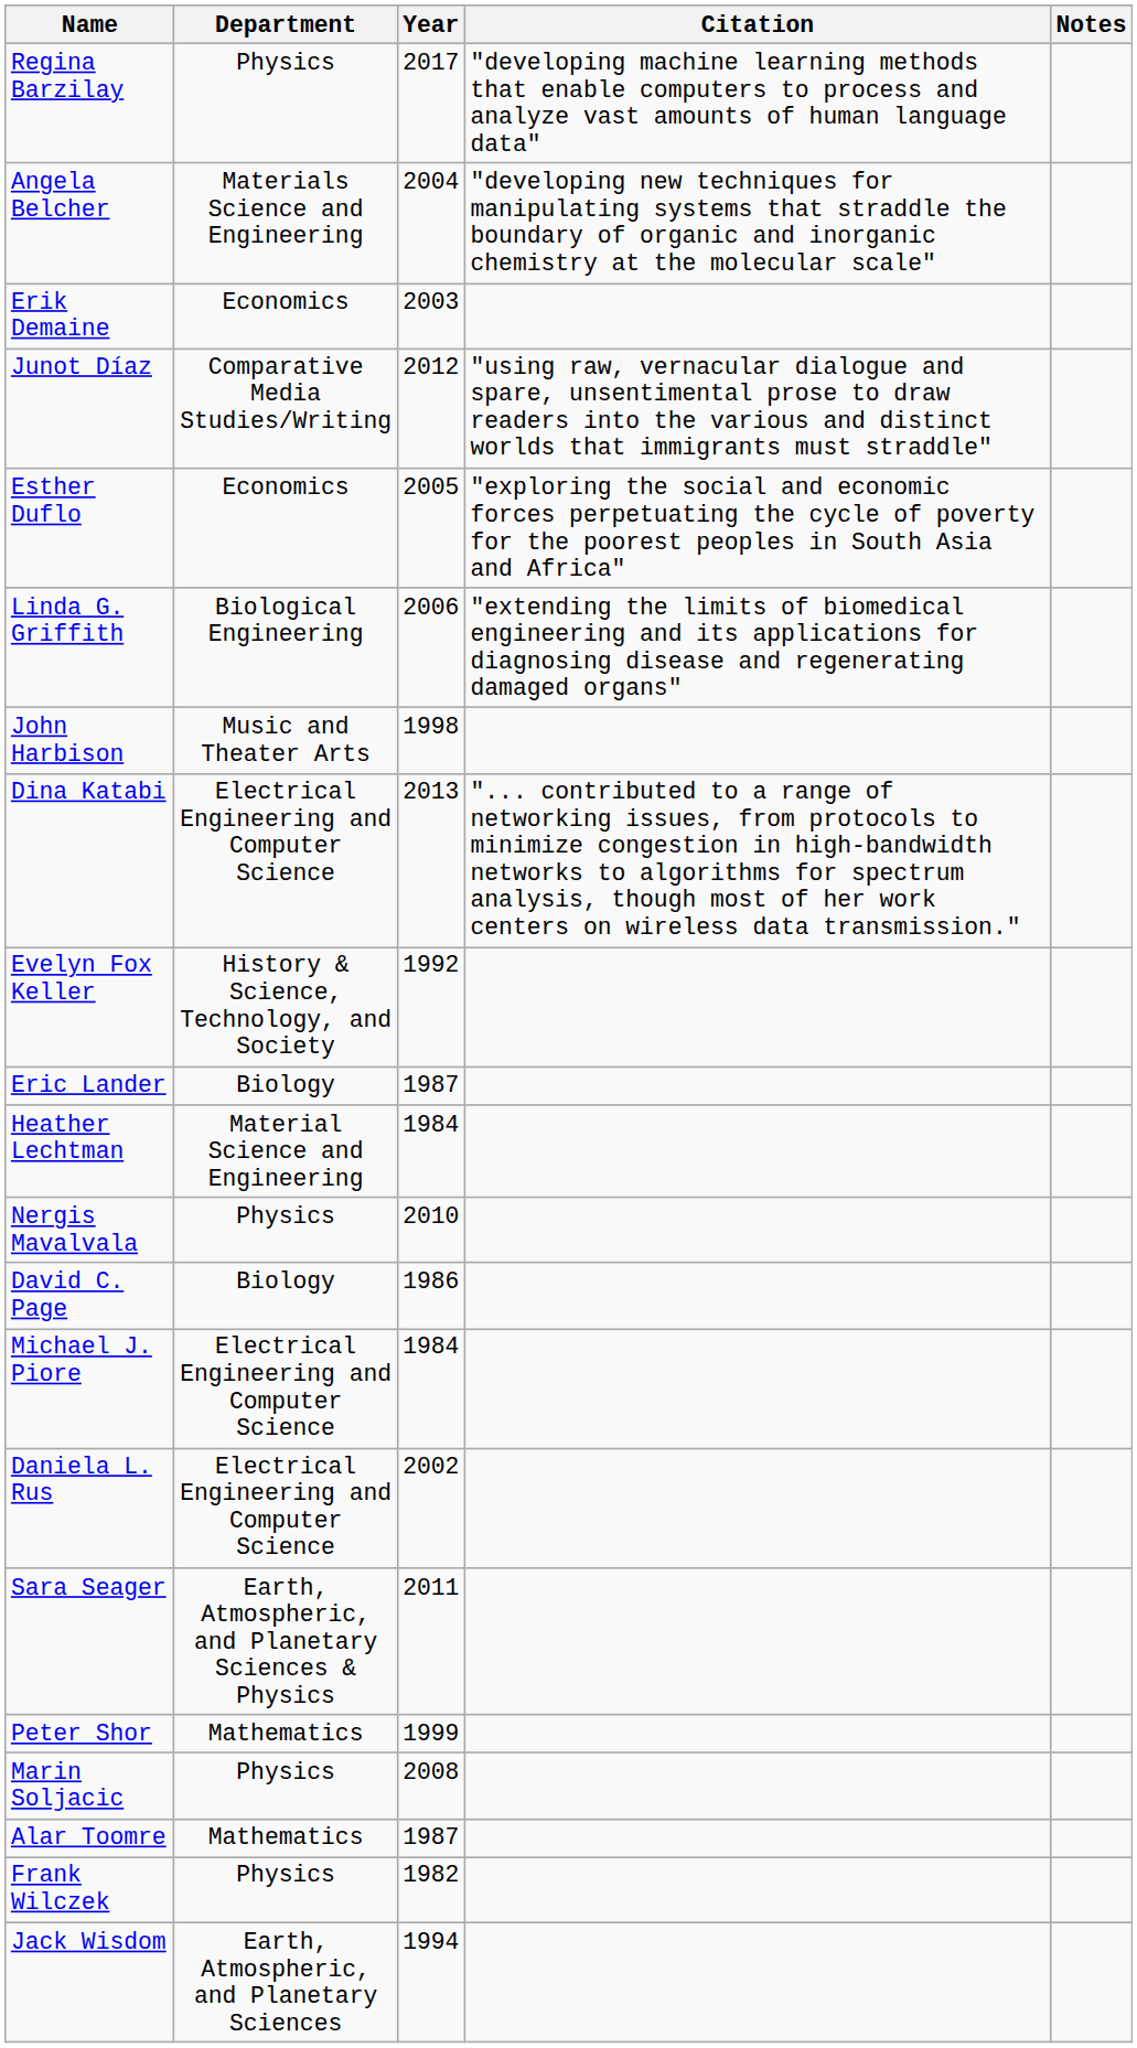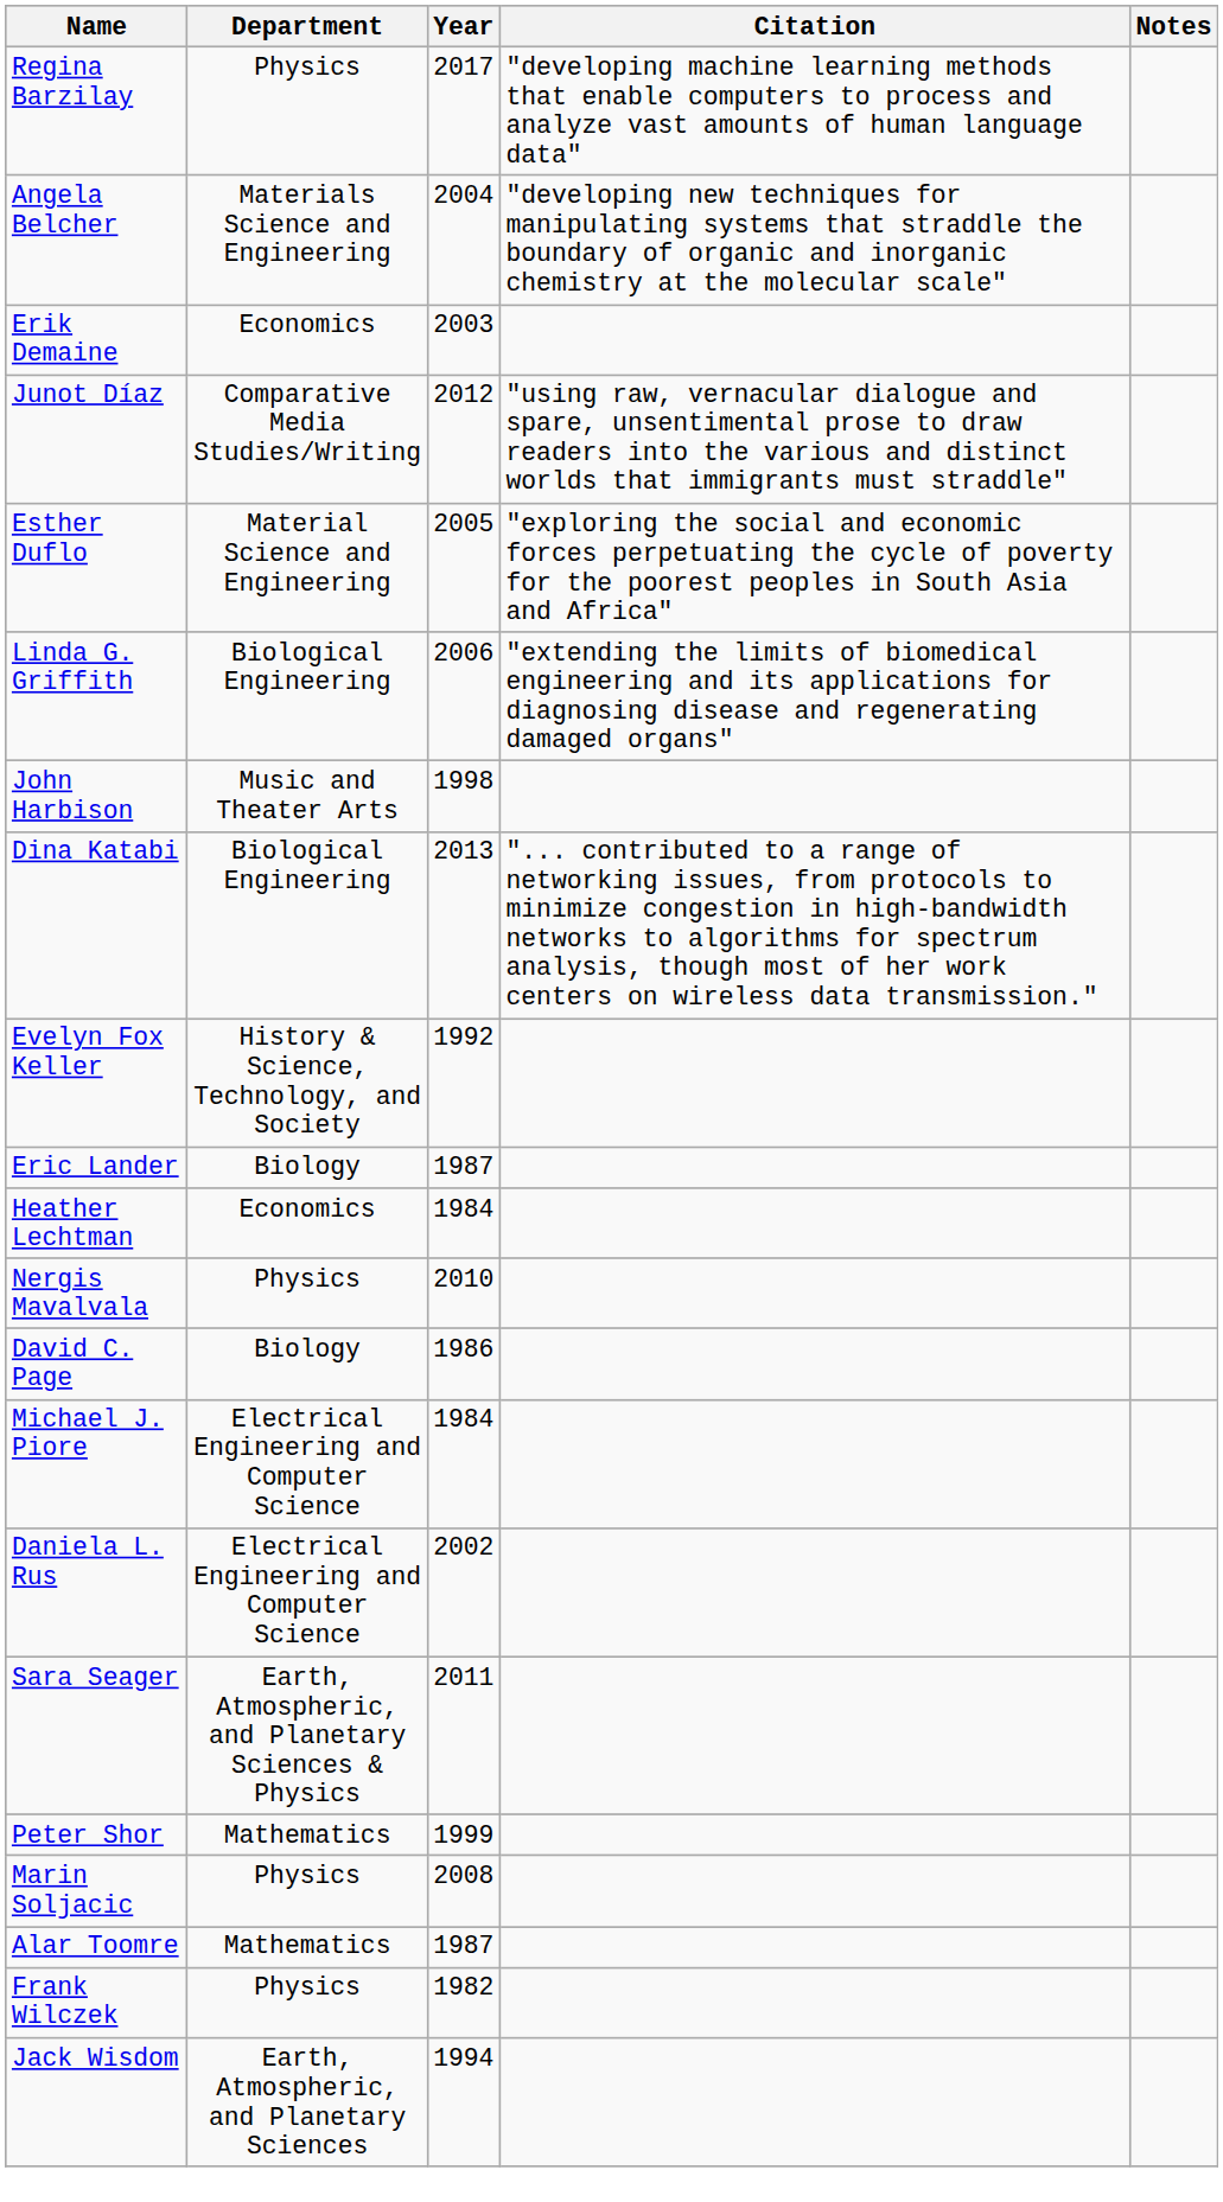 <table class="wikitable sortable" style="width:100%">
 <tr>
 <th style="width:15%;">Name</th>
 <th style="width:15%;">Department</th>
 <th style="width:5%;">Year</th>
 <th style="width:*;">Citation</th>
 <th style="width:5%;">Notes</th>
 </tr>
 <tr valign="top">
 <td><a href='#'>Regina Barzilay</a></td>
 <td style="text-align:center;">Physics</td>
 <td style="text-align:center;">2017</td>
 <td style="text-align:left;">"developing machine learning methods that enable computers to process and analyze vast amounts of human language data"</td>
 <td style="text-align:center;"></td>
 </tr>
 <tr valign="top">
 <td><a href='#'>Angela Belcher</a></td>
 <td style="text-align:center;">Materials Science and Engineering</td>
 <td style="text-align:center;">2004</td>
 <td style="text-align:left;">"developing new techniques for manipulating systems that straddle the boundary of organic and inorganic chemistry at the molecular scale"</td>
 <td style="text-align:center;"></td>
 </tr>
 <tr valign="top">
 <td><a href='#'>Erik Demaine</a></td>
 <td style="text-align:center;">Economics</td>
 <td style="text-align:center;">2003</td>
 <td style="text-align:left;"></td>
 <td style="text-align:center;"></td>
 </tr>
 <tr valign="top">
 <td><a href='#'>Junot Díaz</a></td>
 <td style="text-align:center;">Comparative Media Studies/Writing</td>
 <td style="text-align:center;">2012</td>
 <td style="text-align:left;">"using raw, vernacular dialogue and spare, unsentimental prose to draw readers into the various and distinct worlds that immigrants must straddle"</td>
 <td style="text-align:center;"></td>
 </tr>
 <tr valign="top">
 <td><a href='#'>Esther Duflo</a></td>
-<td style="text-align:center;">Economics</td>
+<td style="text-align:center;">Material Science and Engineering</td>
 <td style="text-align:center;">2005</td>
 <td style="text-align:left;">"exploring the social and economic forces perpetuating the cycle of poverty for the poorest peoples in South Asia and Africa"</td>
 <td style="text-align:center;"></td>
 </tr>
 <tr valign="top">
 <td><a href='#'>Linda G. Griffith</a></td>
 <td style="text-align:center;">Biological Engineering</td>
 <td style="text-align:center;">2006</td>
 <td style="text-align:left;">"extending the limits of biomedical engineering and its applications for diagnosing disease and regenerating damaged organs"</td>
 <td style="text-align:center;"></td>
 </tr>
 <tr valign="top">
 <td><a href='#'>John Harbison</a></td>
 <td style="text-align:center;">Music and Theater Arts</td>
 <td style="text-align:center;">1998</td>
 <td style="text-align:left;"></td>
 <td style="text-align:center;"></td>
 </tr>
 <tr valign="top">
 <td><a href='#'>Dina Katabi</a></td>
-<td style="text-align:center;">Electrical Engineering and Computer Science</td>
+<td style="text-align:center;">Biological Engineering</td>
 <td style="text-align:center;">2013</td>
 <td style="text-align:left;">"... contributed to a range of networking issues, from protocols to minimize congestion in high-bandwidth networks to algorithms for spectrum analysis, though most of her work centers on wireless data transmission."</td>
 <td style="text-align:center;"></td>
 </tr>
 <tr valign="top">
 <td><a href='#'>Evelyn Fox Keller</a></td>
 <td style="text-align:center;">History & Science, Technology, and Society</td>
 <td style="text-align:center;">1992</td>
 <td style="text-align:left;"></td>
 <td style="text-align:center;"></td>
 </tr>
 <tr valign="top">
 <td><a href='#'>Eric Lander</a></td>
 <td style="text-align:center;">Biology</td>
 <td style="text-align:center;">1987</td>
 <td style="text-align:left;"></td>
 <td style="text-align:center;"></td>
 </tr>
 <tr valign="top">
 <td><a href='#'>Heather Lechtman</a></td>
-<td style="text-align:center;">Material Science and Engineering</td>
+<td style="text-align:center;">Economics</td>
 <td style="text-align:center;">1984</td>
 <td style="text-align:left;"></td>
 <td style="text-align:center;"></td>
 </tr>
 <tr valign="top">
 <td><a href='#'>Nergis Mavalvala</a></td>
 <td style="text-align:center;">Physics</td>
 <td style="text-align:center;">2010</td>
 <td style="text-align:left;"></td>
 <td style="text-align:center;"></td>
 </tr>
 <tr valign="top">
 <td><a href='#'>David C. Page</a></td>
 <td style="text-align:center;">Biology</td>
 <td style="text-align:center;">1986</td>
 <td style="text-align:left;"></td>
 <td style="text-align:center;"></td>
 </tr>
 <tr valign="top">
 <td><a href='#'>Michael J. Piore</a></td>
 <td style="text-align:center;">Electrical Engineering and Computer Science</td>
 <td style="text-align:center;">1984</td>
 <td style="text-align:left;"></td>
 <td style="text-align:center;"></td>
 </tr>
 <tr valign="top">
 <td><a href='#'>Daniela L. Rus</a></td>
 <td style="text-align:center;">Electrical Engineering and Computer Science</td>
 <td style="text-align:center;">2002</td>
 <td style="text-align:left;"></td>
 <td style="text-align:center;"></td>
 </tr>
 <tr valign="top">
 <td><a href='#'>Sara Seager</a></td>
 <td style="text-align:center;">Earth, Atmospheric, and Planetary Sciences & Physics</td>
 <td style="text-align:center;">2011</td>
 <td style="text-align:left;"></td>
 <td style="text-align:center;"></td>
 </tr>
 <tr valign="top">
 <td><a href='#'>Peter Shor</a></td>
 <td style="text-align:center;">Mathematics</td>
 <td style="text-align:center;">1999</td>
 <td style="text-align:left;"></td>
 <td style="text-align:center;"></td>
 </tr>
 <tr valign="top">
 <td><a href='#'>Marin Soljacic</a></td>
 <td style="text-align:center;">Physics</td>
 <td style="text-align:center;">2008</td>
 <td style="text-align:left;"></td>
 <td style="text-align:center;"></td>
 </tr>
 <tr valign="top">
 <td><a href='#'>Alar Toomre</a></td>
 <td style="text-align:center;">Mathematics</td>
 <td style="text-align:center;">1987</td>
 <td style="text-align:left;"></td>
 <td style="text-align:center;"></td>
 </tr>
 <tr valign="top">
 <td><a href='#'>Frank Wilczek</a></td>
 <td style="text-align:center;">Physics</td>
 <td style="text-align:center;">1982</td>
 <td style="text-align:left;"></td>
 <td style="text-align:center;"></td>
 </tr>
 <tr valign="top">
 <td><a href='#'>Jack Wisdom</a></td>
 <td style="text-align:center;">Earth, Atmospheric, and Planetary Sciences</td>
 <td style="text-align:center;">1994</td>
 <td style="text-align:left;"></td>
 <td style="text-align:center;"></td>
 </tr>
 </table>
